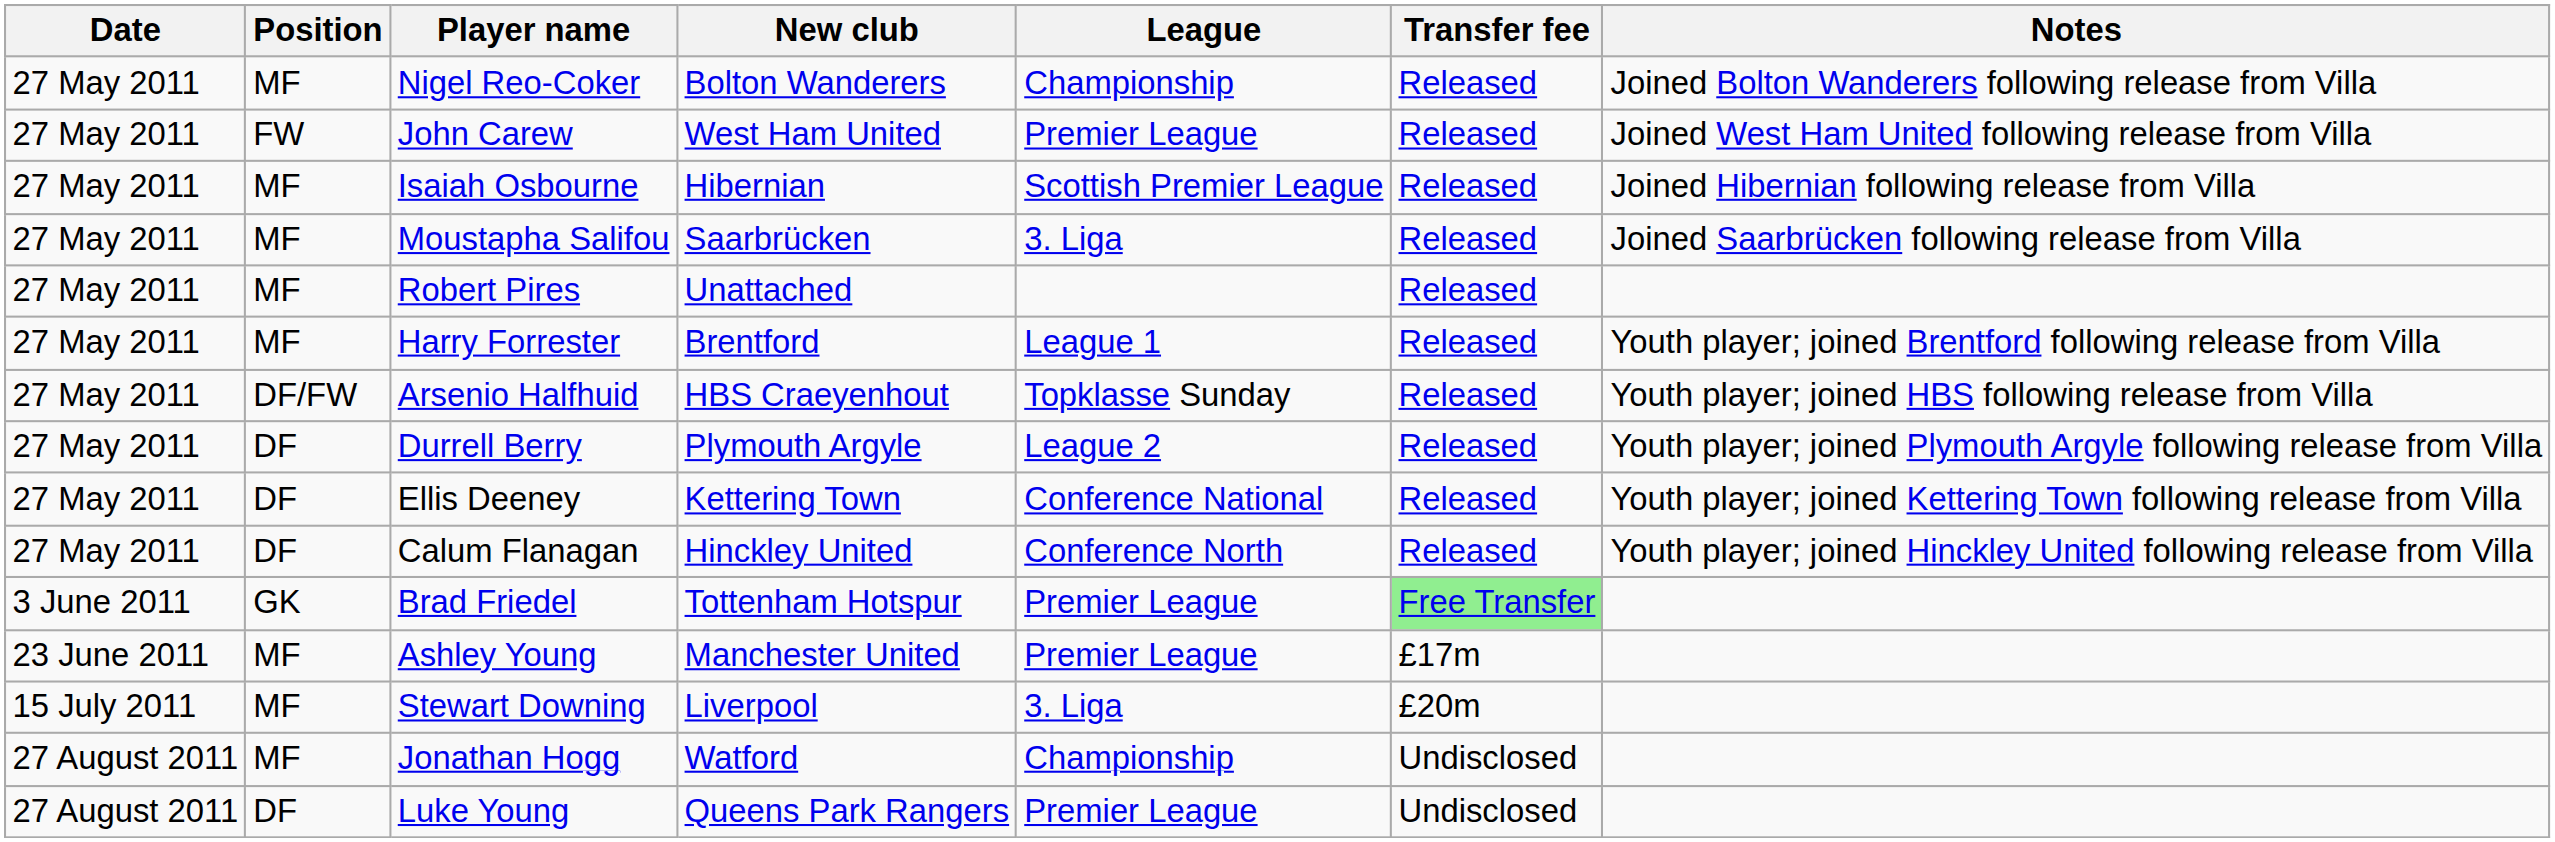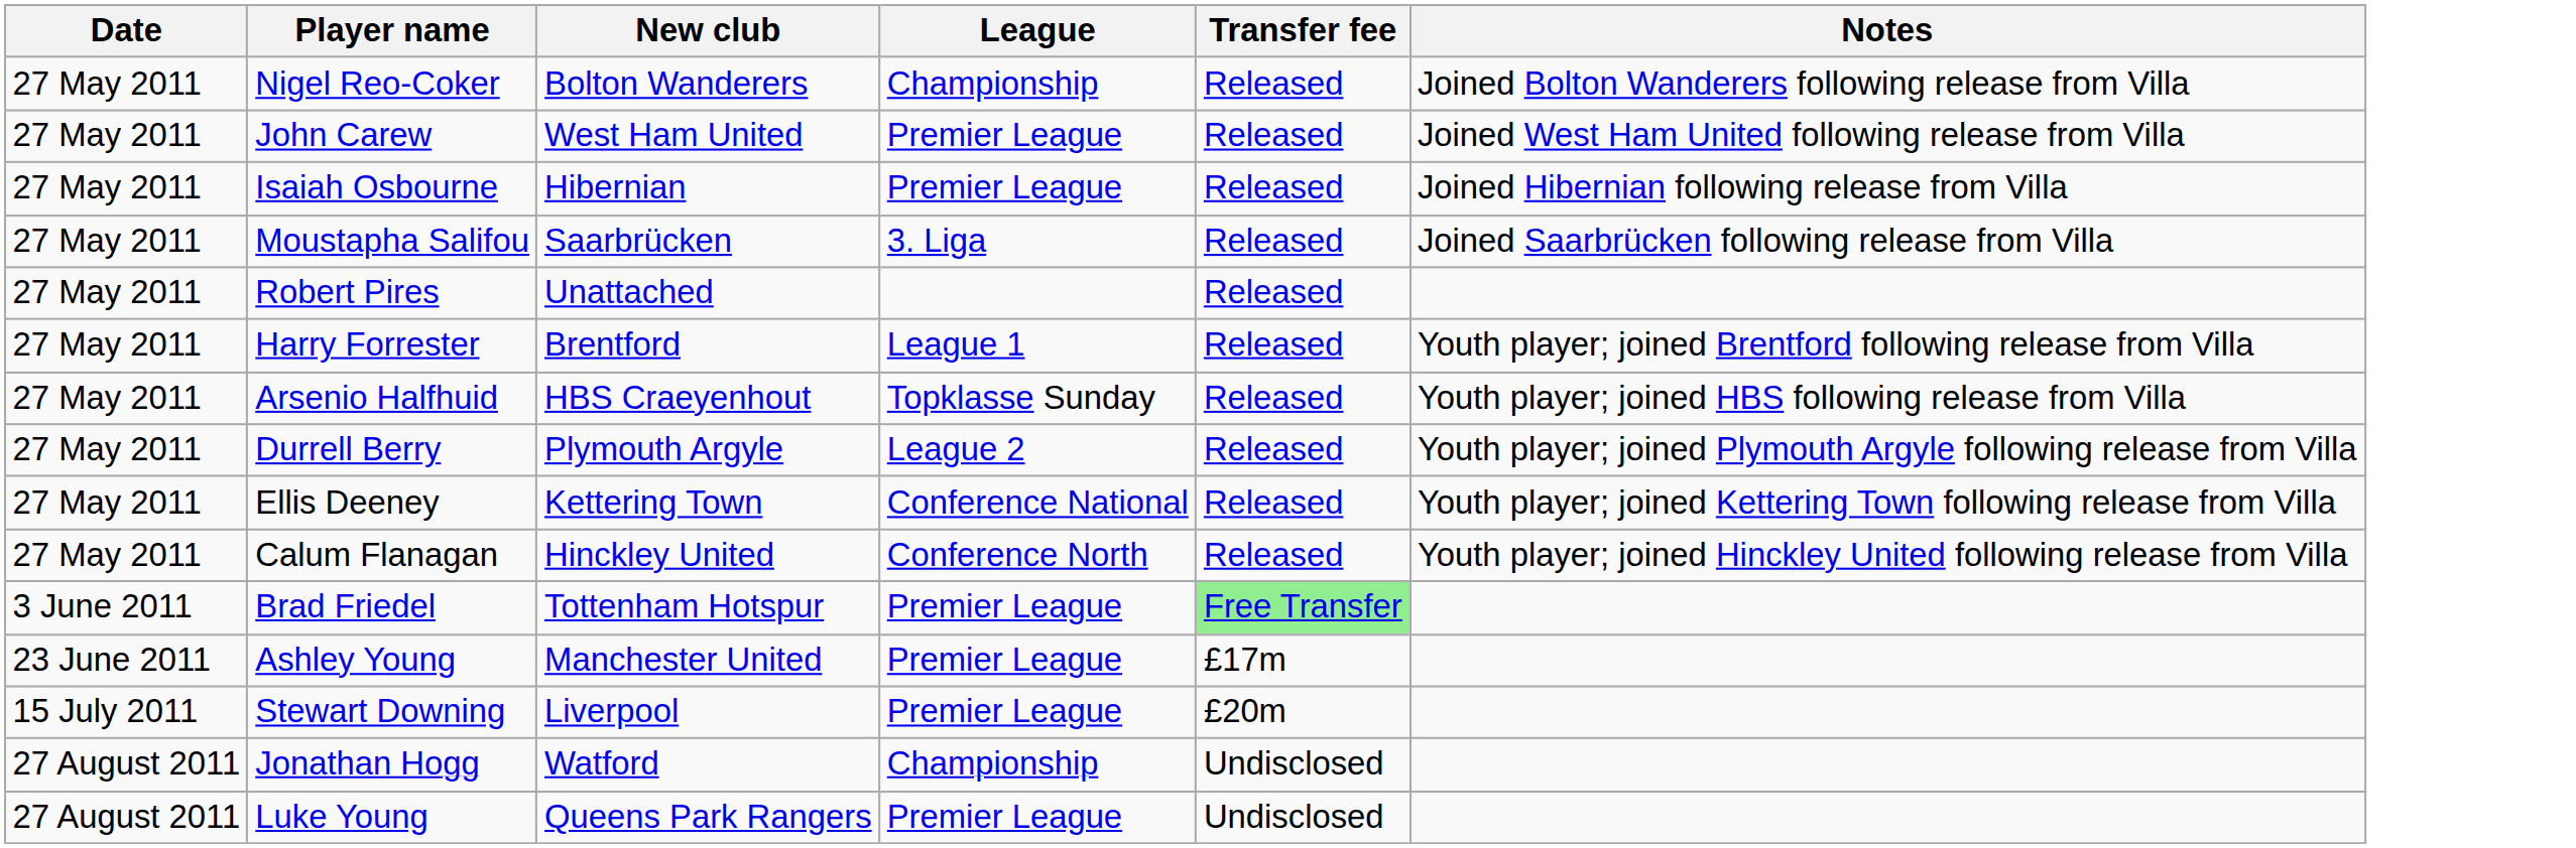 <table class="wikitable">
 <tr>
 <th>Date</th>
-<th>Position</th>
 <th>Player name</th>
 <th>New club</th>
 <th>League</th>
 <th>Transfer fee</th>
 <th>Notes</th>
 </tr>
 <tr>
 <td>27 May 2011</td>
-<td>MF</td>
 <td> <a href='#'>Nigel Reo-Coker</a></td>
 <td> <a href='#'>Bolton Wanderers</a></td>
 <td> <a href='#'>Championship</a></td>
 <td><a href='#'>Released</a></td>
 <td>Joined <a href='#'>Bolton Wanderers</a> following release from Villa</td>
 </tr>
 <tr>
 <td>27 May 2011</td>
-<td>FW</td>
 <td> <a href='#'>John Carew</a></td>
 <td> <a href='#'>West Ham United</a></td>
 <td> <a href='#'>Premier League</a></td>
 <td><a href='#'>Released</a></td>
 <td>Joined <a href='#'>West Ham United</a> following release from Villa</td>
 </tr>
 <tr>
 <td>27 May 2011</td>
-<td>MF</td>
 <td> <a href='#'>Isaiah Osbourne</a></td>
 <td> <a href='#'>Hibernian</a></td>
-<td> <a href='#'>Scottish Premier League</a></td>
+<td> <a href='#'>Premier League</a></td>
 <td><a href='#'>Released</a></td>
 <td>Joined <a href='#'>Hibernian</a> following release from Villa</td>
 </tr>
 <tr>
 <td>27 May 2011</td>
-<td>MF</td>
 <td> <a href='#'>Moustapha Salifou</a></td>
 <td> <a href='#'>Saarbrücken</a></td>
 <td> <a href='#'>3. Liga</a></td>
 <td><a href='#'>Released</a></td>
 <td>Joined <a href='#'>Saarbrücken</a> following release from Villa</td>
 </tr>
 <tr>
 <td>27 May 2011</td>
-<td>MF</td>
 <td> <a href='#'>Robert Pires</a></td>
 <td> <a href='#'>Unattached</a></td>
 <td></td>
 <td><a href='#'>Released</a></td>
 <td></td>
 </tr>
 <tr>
 <td>27 May 2011</td>
-<td>MF</td>
 <td> <a href='#'>Harry Forrester</a></td>
 <td> <a href='#'>Brentford</a></td>
 <td> <a href='#'>League 1</a></td>
 <td><a href='#'>Released</a></td>
 <td>Youth player; joined <a href='#'>Brentford</a> following release from Villa</td>
 </tr>
 <tr>
 <td>27 May 2011</td>
-<td>DF/FW</td>
 <td> <a href='#'>Arsenio Halfhuid</a></td>
 <td> <a href='#'>HBS Craeyenhout</a></td>
 <td> <a href='#'>Topklasse</a> Sunday</td>
 <td><a href='#'>Released</a></td>
 <td>Youth player; joined <a href='#'>HBS</a> following release from Villa</td>
 </tr>
 <tr>
 <td>27 May 2011</td>
-<td>DF</td>
 <td> <a href='#'>Durrell Berry</a></td>
 <td> <a href='#'>Plymouth Argyle</a></td>
 <td> <a href='#'>League 2</a></td>
 <td><a href='#'>Released</a></td>
 <td>Youth player; joined <a href='#'>Plymouth Argyle</a> following release from Villa</td>
 </tr>
 <tr>
 <td>27 May 2011</td>
-<td>DF</td>
 <td> Ellis Deeney</td>
 <td> <a href='#'>Kettering Town</a></td>
 <td> <a href='#'>Conference National</a></td>
 <td><a href='#'>Released</a></td>
 <td>Youth player; joined <a href='#'>Kettering Town</a> following release from Villa</td>
 </tr>
 <tr>
 <td>27 May 2011</td>
-<td>DF</td>
 <td> Calum Flanagan</td>
 <td> <a href='#'>Hinckley United</a></td>
 <td> <a href='#'>Conference North</a></td>
 <td><a href='#'>Released</a></td>
 <td>Youth player; joined <a href='#'>Hinckley United</a> following release from Villa</td>
 </tr>
 <tr>
 <td>3 June 2011</td>
-<td>GK</td>
 <td> <a href='#'>Brad Friedel</a></td>
 <td> <a href='#'>Tottenham Hotspur</a></td>
 <td> <a href='#'>Premier League</a></td>
 <td style="background: lightgreen;"><a href='#'>Free Transfer</a></td>
 <td></td>
 </tr>
 <tr>
 <td>23 June 2011</td>
-<td>MF</td>
 <td> <a href='#'>Ashley Young</a></td>
 <td> <a href='#'>Manchester United</a></td>
 <td> <a href='#'>Premier League</a></td>
 <td>£17m</td>
 <td></td>
 </tr>
 <tr>
 <td>15 July 2011</td>
-<td>MF</td>
 <td> <a href='#'>Stewart Downing</a></td>
 <td> <a href='#'>Liverpool</a></td>
-<td> <a href='#'>3. Liga</a></td>
+<td> <a href='#'>Premier League</a></td>
 <td>£20m</td>
 <td></td>
 </tr>
 <tr>
 <td>27 August 2011</td>
-<td>MF</td>
 <td> <a href='#'>Jonathan Hogg</a></td>
 <td> <a href='#'>Watford</a></td>
 <td> <a href='#'>Championship</a></td>
 <td>Undisclosed</td>
 <td></td>
 </tr>
 <tr>
 <td>27 August 2011</td>
-<td>DF</td>
 <td> <a href='#'>Luke Young</a></td>
 <td> <a href='#'>Queens Park Rangers</a></td>
 <td> <a href='#'>Premier League</a></td>
 <td>Undisclosed</td>
 <td></td>
 </tr>
 </table>
